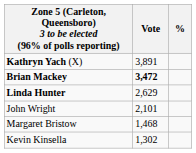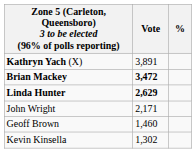 <table class="wikitable">
 <tr>
 <th bgcolor="#DDDDFF" width="200px">Zone 5 (Carleton, Queensboro) <br> <em>3 to be elected</em> <br> (96% of polls reporting)</th>
 <th bgcolor="#DDDDFF" width="50px">Vote</th>
 <th bgcolor="#DDDDFF" width="30px">%</th>
 </tr>
 <tr>
 <td><strong>Kathryn Yach</strong> (X)</td>
 <td>3,891</td>
 <td></td>
 </tr>
 <tr>
 <td><strong>Brian Mackey</strong></td>
 <td><strong>3,472</strong></td>
 <td></td>
 </tr>
 <tr>
 <td><strong>Linda Hunter</strong></td>
-<td>2,629</td>
+<td><strong>2,629</strong></td>
 <td></td>
 </tr>
 <tr>
 <td>John Wright</td>
-<td>2,101</td>
+<td>2,171</td>
 <td></td>
 </tr>
 <tr>
-<td>Margaret Bristow</td>
-<td>1,468</td>
+<td>Geoff Brown</td>
+<td>1,460</td>
 <td></td>
 </tr>
 <tr>
 <td>Kevin Kinsella</td>
 <td>1,302</td>
 <td></td>
 </tr>
 </table>
